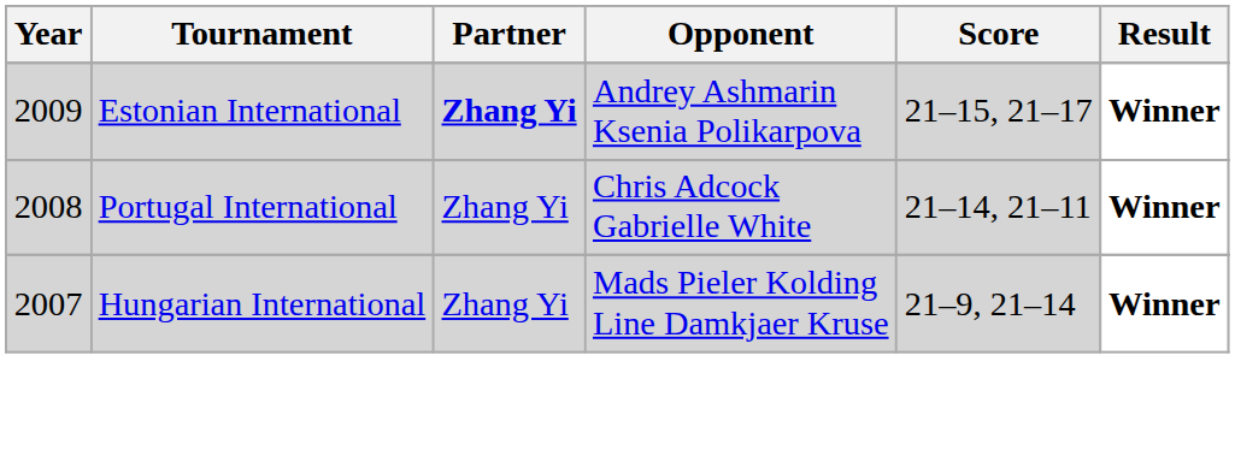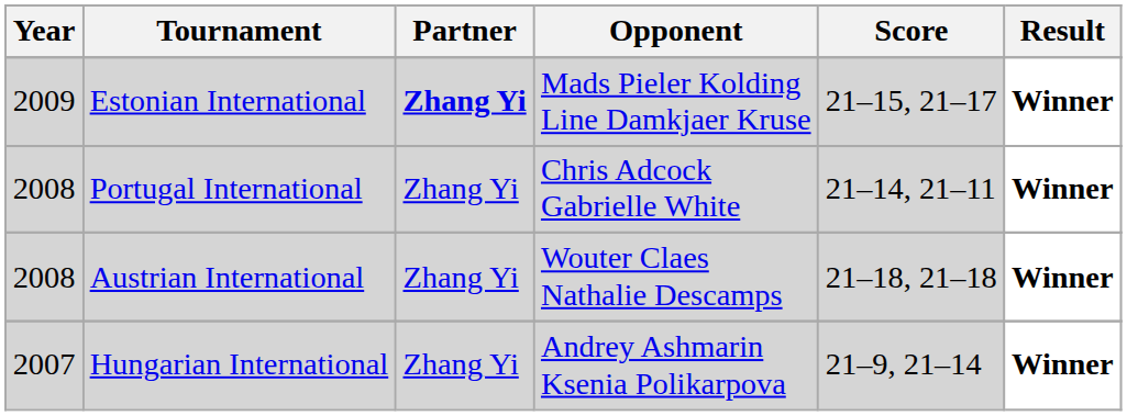 <table class="sortable wikitable" style="font-size: 90%;">
 <tr>
 <th>Year</th>
 <th>Tournament</th>
 <th>Partner</th>
 <th>Opponent</th>
 <th>Score</th>
 <th>Result</th>
 </tr>
 <tr>
 </tr>
 <tr style="background:#D5D5D5">
 <td align="center">2009</td>
 <td align="left"><a href='#'>Estonian International</a></td>
 <td align="left"><strong> <a href='#'>Zhang Yi</a></strong></td>
-<td align="left"> <a href='#'>Andrey Ashmarin</a><br> <a href='#'>Ksenia Polikarpova</a></td>
+<td align="left"> <a href='#'>Mads Pieler Kolding</a><br> <a href='#'>Line Damkjaer Kruse</a></td>
 <td align="left">21–15, 21–17</td>
 <td style="text-align:left; background:white"> <strong>Winner</strong></td>
 </tr>
 <tr>
 </tr>
 <tr style="background:#D5D5D5">
 <td align="center">2008</td>
 <td align="left"><a href='#'>Portugal International</a></td>
 <td align="left"> <a href='#'>Zhang Yi</a></td>
 <td align="left"> <a href='#'>Chris Adcock</a><br> <a href='#'>Gabrielle White</a></td>
 <td align="left">21–14, 21–11</td>
 <td style="text-align:left; background:white"> <strong>Winner</strong></td>
 </tr>
 <tr>
 </tr>
+<tr style="background:#D5D5D5">
+<td align="center">2008</td>
+<td align="left"><a href='#'>Austrian International</a></td>
+<td align="left"> <a href='#'>Zhang Yi</a></td>
+<td align="left"> <a href='#'>Wouter Claes</a><br> <a href='#'>Nathalie Descamps</a></td>
+<td align="left">21–18, 21–18</td>
+<td style="text-align:left; background:white"> <strong>Winner</strong></td>
+</tr>
 <tr>
 </tr>
 <tr style="background:#D5D5D5">
 <td align="center">2007</td>
 <td align="left"><a href='#'>Hungarian International</a></td>
 <td align="left"> <a href='#'>Zhang Yi</a></td>
-<td align="left"> <a href='#'>Mads Pieler Kolding</a><br> <a href='#'>Line Damkjaer Kruse</a></td>
+<td align="left"> <a href='#'>Andrey Ashmarin</a><br> <a href='#'>Ksenia Polikarpova</a></td>
 <td align="left">21–9, 21–14</td>
 <td style="text-align:left; background:white"> <strong>Winner</strong></td>
 </tr>
 </table>
